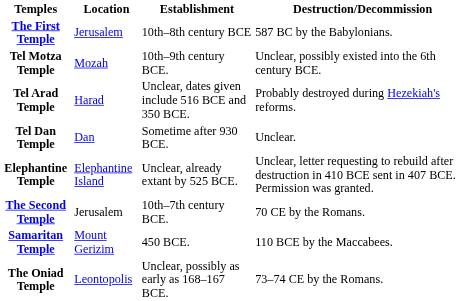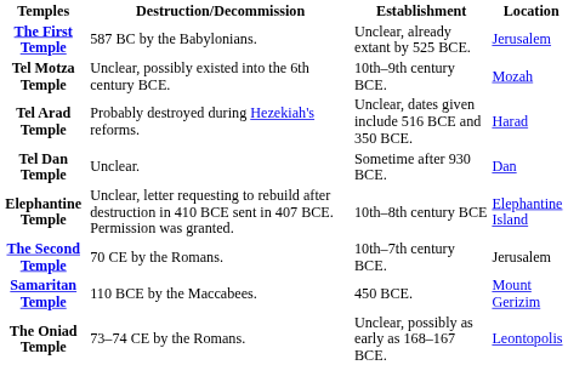 <table>
 <tr>
 <th>Temples</th>
+<th>Destruction/Decommission</th>
+<th>Establishment</th>
 <th>Location</th>
-<th>Establishment</th>
-<th>Destruction/Decommission</th>
 </tr>
 <tr>
 <th><a href='#'>The First Temple</a></th>
+<td>587 BC by the Babylonians.</td>
+<td>Unclear, already extant by 525 BCE.</td>
 <td><a href='#'>Jerusalem</a></td>
-<td>10th–8th century BCE</td>
-<td>587 BC by the Babylonians.</td>
 </tr>
 <tr>
 <th>Tel Motza Temple</th>
+<td>Unclear, possibly existed into the 6th century BCE.</td>
+<td>10th–9th century BCE.</td>
 <td><a href='#'>Mozah</a></td>
-<td>10th–9th century BCE.</td>
-<td>Unclear, possibly existed into the 6th century BCE.</td>
 </tr>
 <tr>
 <th>Tel Arad Temple</th>
+<td>Probably destroyed during <a href='#'>Hezekiah's</a> reforms.</td>
+<td>Unclear, dates given include 516 BCE and 350 BCE.</td>
 <td><a href='#'>Harad</a></td>
-<td>Unclear, dates given include 516 BCE and 350 BCE.</td>
-<td>Probably destroyed during <a href='#'>Hezekiah's</a> reforms.</td>
 </tr>
 <tr>
 <th>Tel Dan Temple</th>
+<td>Unclear.</td>
+<td>Sometime after 930 BCE.</td>
 <td><a href='#'>Dan</a></td>
-<td>Sometime after 930 BCE.</td>
-<td>Unclear.</td>
 </tr>
 <tr>
 <th>Elephantine Temple</th>
+<td>Unclear, letter requesting to rebuild after destruction in 410 BCE sent in 407 BCE. Permission was granted.</td>
+<td>10th–8th century BCE</td>
 <td><a href='#'>Elephantine Island</a></td>
-<td>Unclear, already extant by 525 BCE.</td>
-<td>Unclear, letter requesting to rebuild after destruction in 410 BCE sent in 407 BCE. Permission was granted.</td>
 </tr>
 <tr>
 <th><a href='#'>The Second Temple</a></th>
+<td>70 CE by the Romans.</td>
+<td>10th–7th century BCE.</td>
 <td>Jerusalem</td>
-<td>10th–7th century BCE.</td>
-<td>70 CE by the Romans.</td>
 </tr>
 <tr>
 <th><a href='#'>Samaritan Temple</a></th>
+<td>110 BCE by the Maccabees.</td>
+<td>450 BCE.</td>
 <td><a href='#'>Mount Gerizim</a></td>
-<td>450 BCE.</td>
-<td>110 BCE by the Maccabees.</td>
 </tr>
 <tr>
 <th>The Oniad Temple</th>
+<td>73–74 CE by the Romans.</td>
+<td>Unclear, possibly as early as 168–167 BCE.</td>
 <td><a href='#'>Leontopolis</a></td>
-<td>Unclear, possibly as early as 168–167 BCE.</td>
-<td>73–74 CE by the Romans.</td>
 </tr>
 </table>
